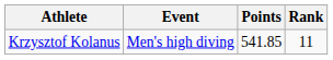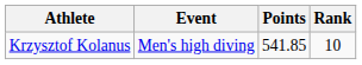 <table class=wikitable style="font-size:90%;">
 <tr>
 <th>Athlete</th>
 <th>Event</th>
 <th>Points</th>
 <th>Rank</th>
 </tr>
 <tr align=center>
 <td align=left><a href='#'>Krzysztof Kolanus</a></td>
 <td align=left><a href='#'>Men's high diving</a></td>
 <td>541.85</td>
-<td>11</td>
+<td>10</td>
 </tr>
 </table>
